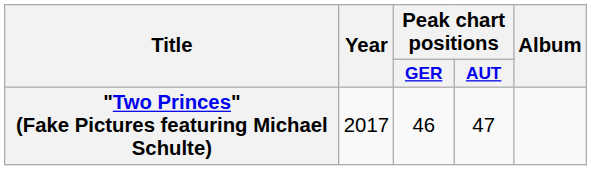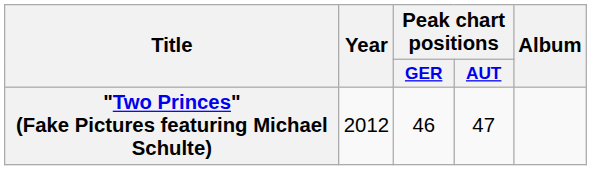 <table class="wikitable plainrowheaders" style="text-align:center;">
 <tr>
 <th scope="col" rowspan="2" style="width:16em;">Title</th>
 <th scope="col" rowspan="2" style="width:1em;">Year</th>
 <th scope="col" colspan="2">Peak chart positions</th>
 <th scope="col" rowspan="2">Album</th>
 </tr>
 <tr>
 <th scope="col" style="width:3em;font-size:85%;"><a href='#'>GER</a><br></th>
 <th scope="col" style="width:3em;font-size:85%;"><a href='#'>AUT</a><br></th>
 </tr>
 <tr>
 <th scope="row">"<a href='#'>Two Princes</a>"<br><span>(Fake Pictures featuring Michael Schulte)</span></th>
-<td>2017</td>
+<td>2012</td>
 <td>46</td>
 <td>47</td>
 <td></td>
 </tr>
 </table>
